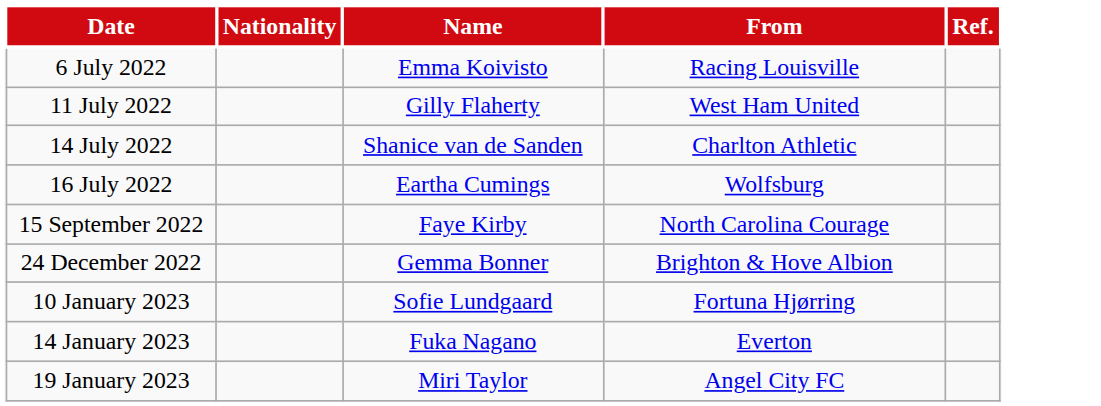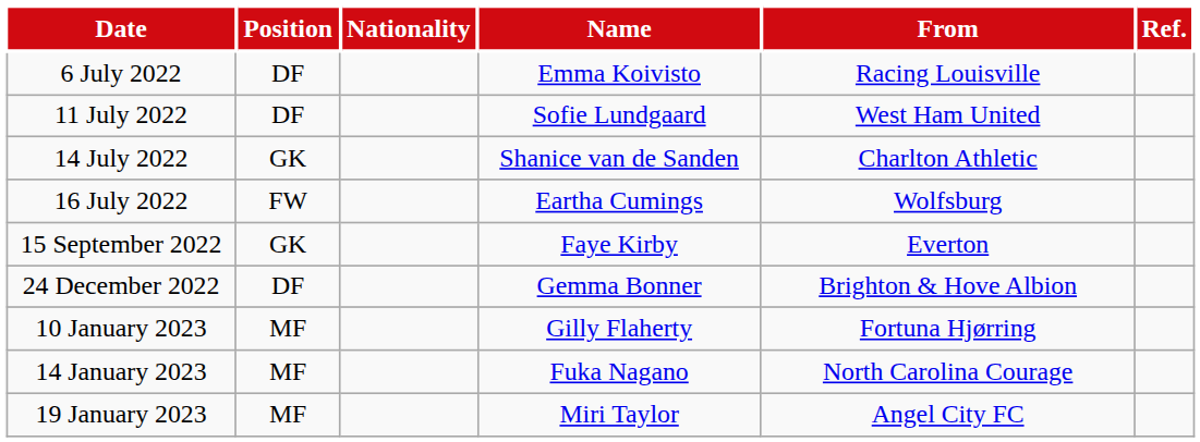 <table class="wikitable" style="text-align:center; font-size:90%; ">
 <tr>
 <th style="background:#D10A11;color:white;border:2px solid #ffffff; width:120px;">Date</th>
+<th style="background:#D10A11;color:white;border:2px solid #ffffff; width:50px;">Position</th>
 <th style="background:#D10A11;color:white;border:2px solid #ffffff; width:50px;">Nationality</th>
 <th style="background:#D10A11;color:white;border:2px solid #ffffff; width:150px;">Name</th>
 <th style="background:#D10A11;color:white;border:2px solid #ffffff; width:200px;">From</th>
 <th style="background:#D10A11;color:white;border:2px solid #ffffff; width:25px;">Ref.</th>
 </tr>
 <tr>
 <td>6 July 2022</td>
+<td>DF</td>
 <td></td>
 <td><a href='#'>Emma Koivisto</a></td>
 <td> <a href='#'>Racing Louisville</a></td>
 <td></td>
 </tr>
 <tr>
 <td>11 July 2022</td>
+<td>DF</td>
 <td></td>
-<td><a href='#'>Gilly Flaherty</a></td>
+<td><a href='#'>Sofie Lundgaard</a></td>
 <td> <a href='#'>West Ham United</a></td>
 <td></td>
 </tr>
 <tr>
 <td>14 July 2022</td>
+<td>GK</td>
 <td></td>
 <td><a href='#'>Shanice van de Sanden</a></td>
 <td> <a href='#'>Charlton Athletic</a></td>
 <td></td>
 </tr>
 <tr>
 <td>16 July 2022</td>
+<td>FW</td>
 <td></td>
 <td><a href='#'>Eartha Cumings</a></td>
 <td> <a href='#'>Wolfsburg</a></td>
 <td></td>
 </tr>
 <tr>
 <td>15 September 2022</td>
+<td>GK</td>
 <td></td>
 <td><a href='#'>Faye Kirby</a></td>
-<td> <a href='#'>North Carolina Courage</a></td>
+<td> <a href='#'>Everton</a></td>
 <td></td>
 </tr>
 <tr>
 <td>24 December 2022</td>
+<td>DF</td>
 <td></td>
 <td><a href='#'>Gemma Bonner</a></td>
 <td> <a href='#'>Brighton & Hove Albion</a></td>
 <td></td>
 </tr>
 <tr>
 <td>10 January 2023</td>
+<td>MF</td>
 <td></td>
-<td><a href='#'>Sofie Lundgaard</a></td>
+<td><a href='#'>Gilly Flaherty</a></td>
 <td> <a href='#'>Fortuna Hjørring</a></td>
 <td></td>
 </tr>
 <tr>
 <td>14 January 2023</td>
+<td>MF</td>
 <td></td>
 <td><a href='#'>Fuka Nagano</a></td>
-<td> <a href='#'>Everton</a></td>
+<td> <a href='#'>North Carolina Courage</a></td>
 <td></td>
 </tr>
 <tr>
 <td>19 January 2023</td>
+<td>MF</td>
 <td></td>
 <td><a href='#'>Miri Taylor</a></td>
 <td> <a href='#'>Angel City FC</a></td>
 <td></td>
 </tr>
 </table>
